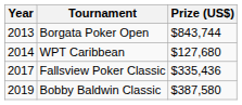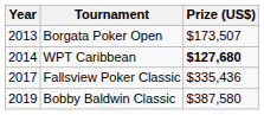 <table class="wikitable">
 <tr>
 <th>Year</th>
 <th>Tournament</th>
 <th>Prize (US$)</th>
 </tr>
 <tr>
 <td>2013</td>
 <td>Borgata Poker Open</td>
-<td>$843,744</td>
+<td>$173,507</td>
 </tr>
 <tr>
 <td>2014</td>
 <td>WPT Caribbean</td>
-<td>$127,680</td>
+<td><strong>$127,680</strong></td>
 </tr>
 <tr>
 <td>2017</td>
 <td>Fallsview Poker Classic</td>
 <td>$335,436</td>
 </tr>
 <tr>
 <td>2019</td>
 <td>Bobby Baldwin Classic</td>
 <td>$387,580</td>
 </tr>
 </table>
